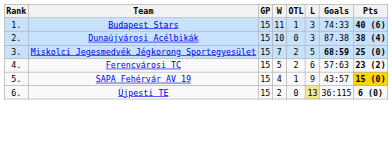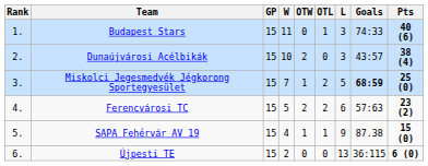 <table class="wikitable" style="width:600px;">
 <tr>
 <th>Rank</th>
 <th>Team</th>
 <th>GP</th>
 <th>W</th>
+<th>OTW</th>
 <th>OTL</th>
 <th>L</th>
 <th>Goals</th>
 <th>Pts</th>
 </tr>
 <tr align="center" bgcolor="#C6E2FF">
 <td>1.</td>
 <td><a href='#'>Budapest Stars</a></td>
 <td>15</td>
 <td>11</td>
+<td>0</td>
 <td>1</td>
 <td>3</td>
 <td>74:33</td>
 <td><strong>40 (6)</strong></td>
 </tr>
 <tr align="center" bgcolor="#C6E2FF">
 <td>2.</td>
 <td><a href='#'>Dunaújvárosi Acélbikák</a></td>
 <td>15</td>
 <td>10</td>
+<td>2</td>
 <td>0</td>
 <td>3</td>
-<td>87.38</td>
+<td>43:57</td>
 <td><strong>38 (4)</strong></td>
 </tr>
 <tr align="center" bgcolor="#C6E2FF">
 <td>3.</td>
 <td><a href='#'>Miskolci Jegesmedvék Jégkorong Sportegyesület</a></td>
 <td>15</td>
 <td>7</td>
+<td>1</td>
 <td>2</td>
 <td>5</td>
 <td><strong>68:59</strong></td>
 <td><strong>25 (0)</strong></td>
 </tr>
 <tr align="center">
 <td>4.</td>
 <td><a href='#'>Ferencvárosi TC</a></td>
 <td>15</td>
 <td>5</td>
 <td>2</td>
+<td>2</td>
 <td>6</td>
 <td>57:63</td>
 <td><strong>23 (2)</strong></td>
 </tr>
 <tr align="center">
 <td>5.</td>
 <td><a href='#'>SAPA Fehérvár AV 19</a></td>
 <td>15</td>
 <td>4</td>
 <td>1</td>
+<td>1</td>
 <td>9</td>
-<td>43:57</td>
-<td style="background: gold;"><strong>15 (0)</strong></td>
+<td>87.38</td>
+<td><strong>15 (0)</strong></td>
 </tr>
 <tr align="center">
 <td>6.</td>
 <td><a href='#'>Újpesti TE</a></td>
 <td>15</td>
 <td>2</td>
 <td>0</td>
-<td style="background: khaki;">13</td>
+<td>0</td>
+<td>13</td>
 <td>36:115</td>
 <td><strong>6 (0)</strong></td>
 </tr>
 </table>
